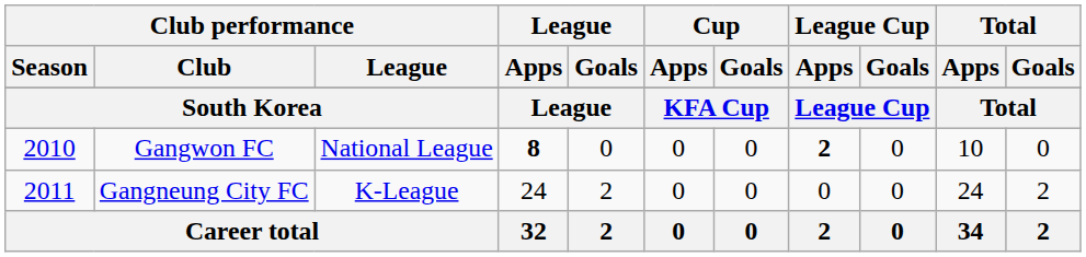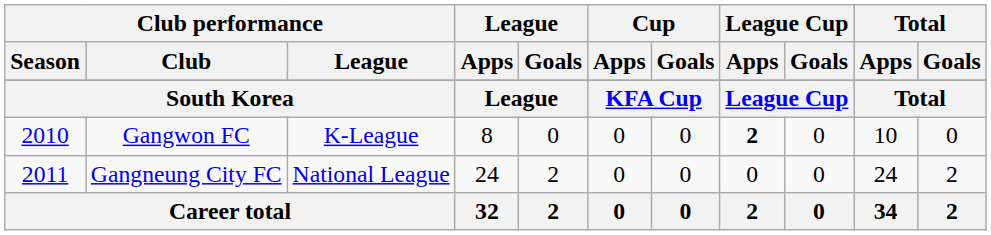 <table class="wikitable" style="text-align:center">
 <tr>
 <th colspan=3>Club performance</th>
 <th colspan=2>League</th>
 <th colspan=2>Cup</th>
 <th colspan=2>League Cup</th>
 <th colspan=2>Total</th>
 </tr>
 <tr>
 <th>Season</th>
 <th>Club</th>
 <th>League</th>
 <th>Apps</th>
 <th>Goals</th>
 <th>Apps</th>
 <th>Goals</th>
 <th>Apps</th>
 <th>Goals</th>
 <th>Apps</th>
 <th>Goals</th>
 </tr>
 <tr>
 </tr>
 <tr>
 <th colspan=3>South Korea</th>
 <th colspan=2>League</th>
 <th colspan=2><a href='#'>KFA Cup</a></th>
 <th colspan=2><a href='#'>League Cup</a></th>
 <th colspan=2>Total</th>
 </tr>
 <tr>
 <td><a href='#'>2010</a></td>
 <td rowspan=1><a href='#'>Gangwon FC</a></td>
-<td rowspan="1"><a href='#'>National League</a></td>
-<td><strong>8</strong></td>
+<td rowspan="1"><a href='#'>K-League</a></td>
+<td>8</td>
 <td>0</td>
 <td>0</td>
 <td>0</td>
 <td><strong>2</strong></td>
 <td>0</td>
 <td>10</td>
 <td>0</td>
 </tr>
 <tr>
 <td><a href='#'>2011</a></td>
 <td rowspan=1><a href='#'>Gangneung City FC</a></td>
-<td rowspan="1"><a href='#'>K-League</a></td>
+<td rowspan="1"><a href='#'>National League</a></td>
 <td>24</td>
 <td>2</td>
 <td>0</td>
 <td>0</td>
 <td>0</td>
 <td>0</td>
 <td>24</td>
 <td>2</td>
 </tr>
 <tr>
 <th colspan=3>Career total</th>
 <th>32</th>
 <th>2</th>
 <th>0</th>
 <th>0</th>
 <th>2</th>
 <th>0</th>
 <th>34</th>
 <th>2</th>
 </tr>
 </table>
